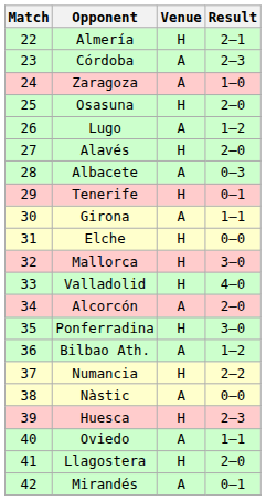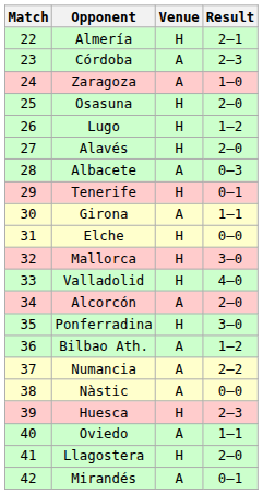 <table class="wikitable" style="text-align:center;float:left;margin-right:1em;">
 <tr>
 <th>Match</th>
 <th>Opponent</th>
 <th>Venue</th>
 <th>Result</th>
 </tr>
 <tr bgcolor= CCFFCC>
 <td>22</td>
 <td>Almería</td>
 <td>H</td>
 <td>2–1</td>
 </tr>
 <tr bgcolor= CCFFCC>
 <td>23</td>
 <td>Córdoba</td>
 <td>A</td>
 <td>2–3</td>
 </tr>
 <tr bgcolor= FFCCCC>
 <td>24</td>
 <td>Zaragoza</td>
 <td>A</td>
 <td>1–0</td>
 </tr>
 <tr bgcolor= CCFFCC>
 <td>25</td>
 <td>Osasuna</td>
 <td>H</td>
 <td>2–0</td>
 </tr>
 <tr bgcolor= CCFFCC>
 <td>26</td>
 <td>Lugo</td>
-<td>A</td>
+<td>H</td>
 <td>1–2</td>
 </tr>
 <tr bgcolor= CCFFCC>
 <td>27</td>
 <td>Alavés</td>
 <td>H</td>
 <td>2–0</td>
 </tr>
 <tr bgcolor= CCFFCC>
 <td>28</td>
 <td>Albacete</td>
 <td>A</td>
 <td>0–3</td>
 </tr>
 <tr bgcolor= FFCCCC>
 <td>29</td>
 <td>Tenerife</td>
 <td>H</td>
 <td>0–1</td>
 </tr>
 <tr bgcolor= FFFFCC>
 <td>30</td>
 <td>Girona</td>
 <td>A</td>
 <td>1–1</td>
 </tr>
 <tr bgcolor= FFFFCC>
 <td>31</td>
 <td>Elche</td>
 <td>H</td>
 <td>0–0</td>
 </tr>
 <tr bgcolor= FFCCCC>
 <td>32</td>
 <td>Mallorca</td>
 <td>H</td>
 <td>3–0</td>
 </tr>
 <tr bgcolor= CCFFCC>
 <td>33</td>
 <td>Valladolid</td>
 <td>H</td>
 <td>4–0</td>
 </tr>
 <tr bgcolor= FFCCCC>
 <td>34</td>
 <td>Alcorcón</td>
 <td>A</td>
 <td>2–0</td>
 </tr>
 <tr bgcolor= CCFFCC>
 <td>35</td>
 <td>Ponferradina</td>
 <td>H</td>
 <td>3–0</td>
 </tr>
 <tr bgcolor= CCFFCC>
 <td>36</td>
 <td>Bilbao Ath.</td>
 <td>A</td>
 <td>1–2</td>
 </tr>
 <tr bgcolor= FFFFCC>
 <td>37</td>
 <td>Numancia</td>
-<td>H</td>
+<td>A</td>
 <td>2–2</td>
 </tr>
 <tr bgcolor= FFFFCC>
 <td>38</td>
 <td>Nàstic</td>
 <td>A</td>
 <td>0–0</td>
 </tr>
 <tr bgcolor= FFCCCC>
 <td>39</td>
 <td>Huesca</td>
 <td>H</td>
 <td>2–3</td>
 </tr>
 <tr bgcolor= CCFFCC>
 <td>40</td>
 <td>Oviedo</td>
 <td>A</td>
 <td>1–1</td>
 </tr>
 <tr bgcolor= CCFFCC>
 <td>41</td>
 <td>Llagostera</td>
 <td>H</td>
 <td>2–0</td>
 </tr>
 <tr bgcolor= CCFFCC>
 <td>42</td>
 <td>Mirandés</td>
 <td>A</td>
 <td>0–1</td>
 </tr>
 </table>
